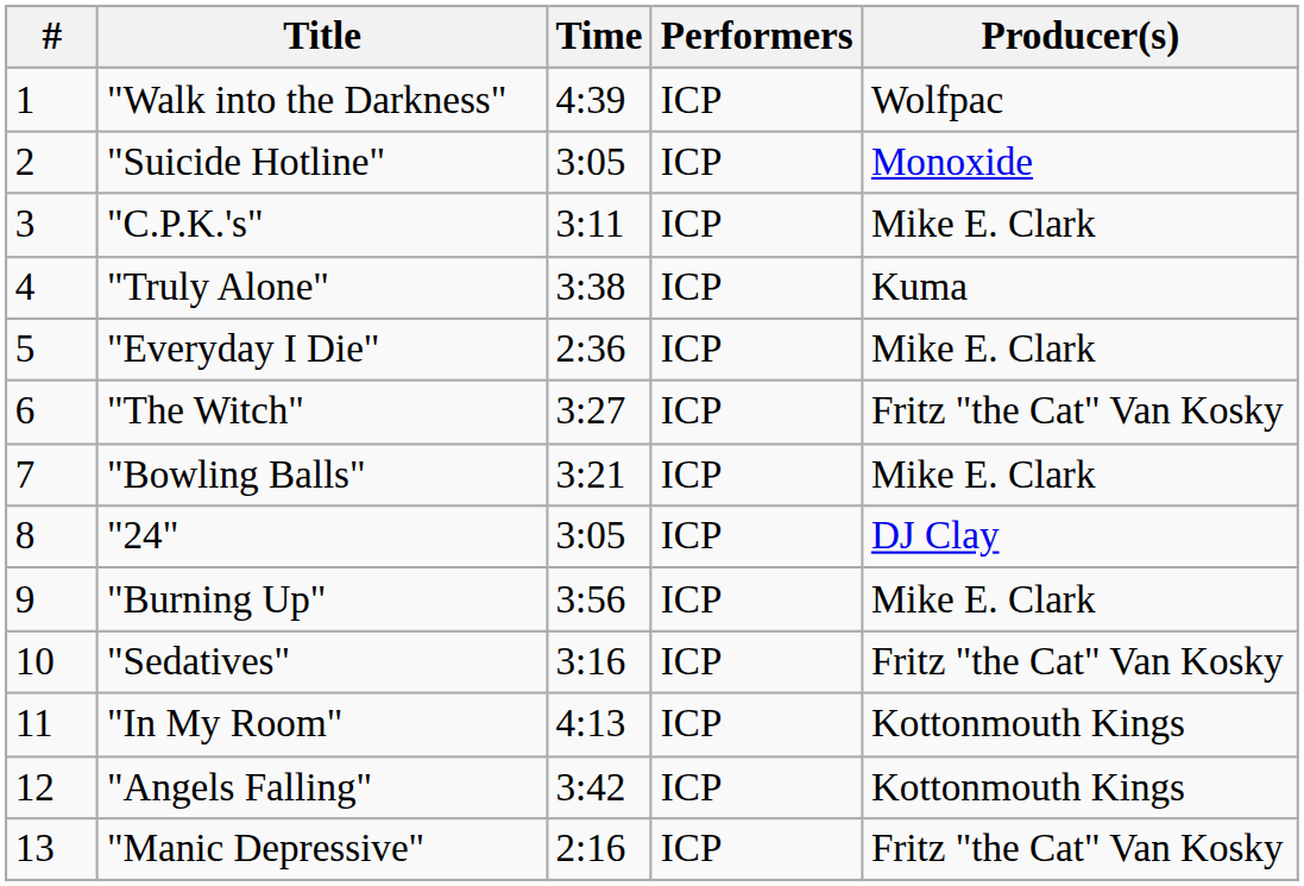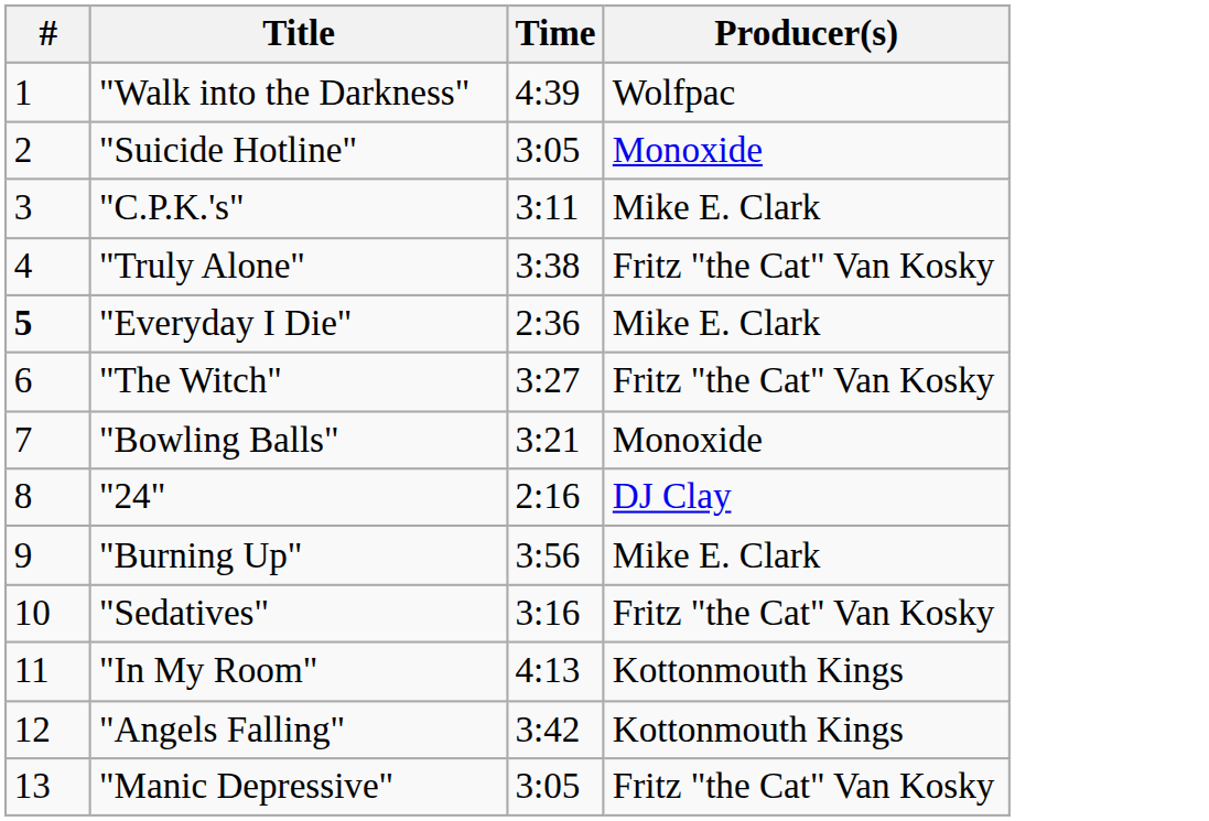 <table class="wikitable">
 <tr>
 <th align="center" width="30">#</th>
 <th align="center" width="175">Title</th>
 <th align="center" width="20">Time</th>
-<th align="center" width="10">Performers</th>
 <th align="center" width="170">Producer(s)</th>
 </tr>
 <tr>
 <td>1</td>
 <td>"Walk into the Darkness"</td>
 <td>4:39</td>
-<td>ICP</td>
 <td>Wolfpac</td>
 </tr>
 <tr>
 <td>2</td>
 <td>"Suicide Hotline"</td>
 <td>3:05</td>
-<td>ICP</td>
 <td><a href='#'>Monoxide</a></td>
 </tr>
 <tr>
 <td>3</td>
 <td>"C.P.K.'s"</td>
 <td>3:11</td>
-<td>ICP</td>
 <td>Mike E. Clark</td>
 </tr>
 <tr>
 <td>4</td>
 <td>"Truly Alone"</td>
 <td>3:38</td>
-<td>ICP</td>
-<td>Kuma</td>
+<td>Fritz "the Cat" Van Kosky</td>
 </tr>
 <tr>
-<td>5</td>
+<td><strong>5</strong></td>
 <td>"Everyday I Die"</td>
 <td>2:36</td>
-<td>ICP</td>
 <td>Mike E. Clark</td>
 </tr>
 <tr>
 <td>6</td>
 <td>"The Witch"</td>
 <td>3:27</td>
-<td>ICP</td>
 <td>Fritz "the Cat" Van Kosky</td>
 </tr>
 <tr>
 <td>7</td>
 <td>"Bowling Balls"</td>
 <td>3:21</td>
-<td>ICP</td>
-<td>Mike E. Clark</td>
+<td>Monoxide</td>
 </tr>
 <tr>
 <td>8</td>
 <td>"24"</td>
-<td>3:05</td>
-<td>ICP</td>
+<td>2:16</td>
 <td><a href='#'>DJ Clay</a></td>
 </tr>
 <tr>
 <td>9</td>
 <td>"Burning Up"</td>
 <td>3:56</td>
-<td>ICP</td>
 <td>Mike E. Clark</td>
 </tr>
 <tr>
 <td>10</td>
 <td>"Sedatives"</td>
 <td>3:16</td>
-<td>ICP</td>
 <td>Fritz "the Cat" Van Kosky</td>
 </tr>
 <tr>
 <td>11</td>
 <td>"In My Room"</td>
 <td>4:13</td>
-<td>ICP</td>
 <td>Kottonmouth Kings</td>
 </tr>
 <tr>
 <td>12</td>
 <td>"Angels Falling"</td>
 <td>3:42</td>
-<td>ICP</td>
 <td>Kottonmouth Kings</td>
 </tr>
 <tr>
 <td>13</td>
 <td>"Manic Depressive"</td>
-<td>2:16</td>
-<td>ICP</td>
+<td>3:05</td>
 <td>Fritz "the Cat" Van Kosky</td>
 </tr>
 </table>
